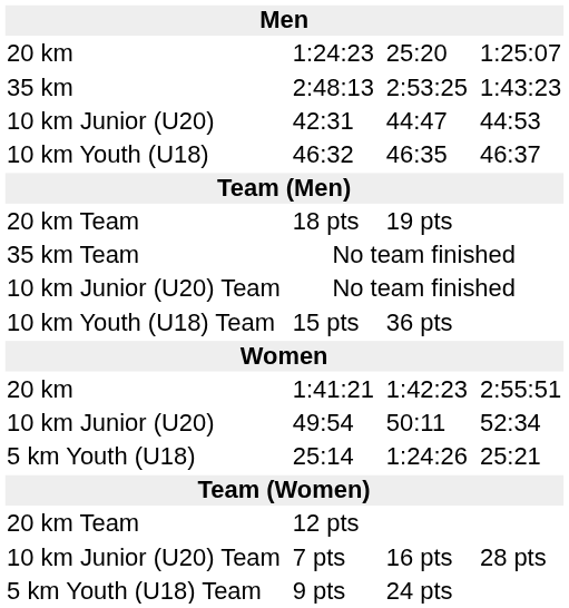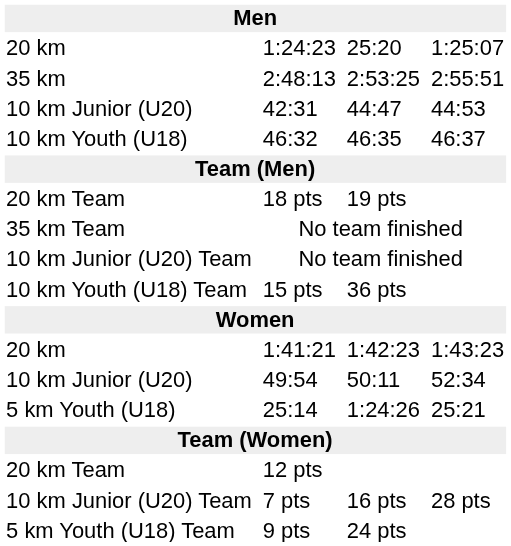 <table>
 <tr>
 <td colspan=7 bgcolor=#eeeeee style=text-align:center;><strong>Men</strong></td>
 </tr>
 <tr>
 <td>20 km</td>
 <td></td>
 <td>1:24:23</td>
 <td></td>
 <td>25:20</td>
 <td></td>
 <td>1:25:07</td>
 </tr>
 <tr>
 <td>35 km</td>
 <td></td>
 <td>2:48:13</td>
 <td></td>
 <td>2:53:25</td>
 <td></td>
-<td>1:43:23</td>
+<td>2:55:51</td>
 </tr>
 <tr>
 <td>10 km Junior (U20)</td>
 <td></td>
 <td>42:31</td>
 <td></td>
 <td>44:47</td>
 <td></td>
 <td>44:53</td>
 </tr>
 <tr>
 <td>10 km Youth (U18)</td>
 <td></td>
 <td>46:32</td>
 <td></td>
 <td>46:35</td>
 <td></td>
 <td>46:37</td>
 </tr>
 <tr>
 <td colspan=7 bgcolor=#eeeeee style=text-align:center;><strong>Team (Men)</strong></td>
 </tr>
 <tr>
 <td>20 km Team</td>
 <td></td>
 <td>18 pts</td>
 <td></td>
 <td>19 pts</td>
 <td></td>
 <td></td>
 </tr>
 <tr>
 <td>35 km Team</td>
 <td colspan=7 style=text-align:center;>No team finished</td>
 </tr>
 <tr>
 <td>10 km Junior (U20) Team</td>
 <td colspan=7 style=text-align:center;>No team finished</td>
 </tr>
 <tr>
 <td>10 km Youth (U18) Team</td>
 <td></td>
 <td>15 pts</td>
 <td></td>
 <td>36 pts</td>
 <td></td>
 <td></td>
 </tr>
 <tr>
 <td colspan=7 bgcolor=#eeeeee style=text-align:center;><strong>Women</strong></td>
 </tr>
 <tr>
 <td>20 km</td>
 <td></td>
 <td>1:41:21</td>
 <td></td>
 <td>1:42:23</td>
 <td></td>
-<td>2:55:51</td>
+<td>1:43:23</td>
 </tr>
 <tr>
 <td>10 km Junior (U20)</td>
 <td></td>
 <td>49:54</td>
 <td></td>
 <td>50:11</td>
 <td></td>
 <td>52:34</td>
 </tr>
 <tr>
 <td>5 km Youth (U18)</td>
 <td></td>
 <td>25:14</td>
 <td></td>
 <td>1:24:26</td>
 <td></td>
 <td>25:21</td>
 </tr>
 <tr>
 <td colspan=7 bgcolor=#eeeeee style=text-align:center;><strong>Team (Women)</strong></td>
 </tr>
 <tr>
 <td>20 km Team</td>
 <td></td>
 <td>12 pts</td>
 <td></td>
 <td></td>
 <td></td>
 <td></td>
 </tr>
 <tr>
 <td>10 km Junior (U20) Team</td>
 <td></td>
 <td>7 pts</td>
 <td></td>
 <td>16 pts</td>
 <td></td>
 <td>28 pts</td>
 </tr>
 <tr>
 <td>5 km Youth (U18) Team</td>
 <td></td>
 <td>9 pts</td>
 <td></td>
 <td>24 pts</td>
 <td></td>
 <td></td>
 </tr>
 </table>
